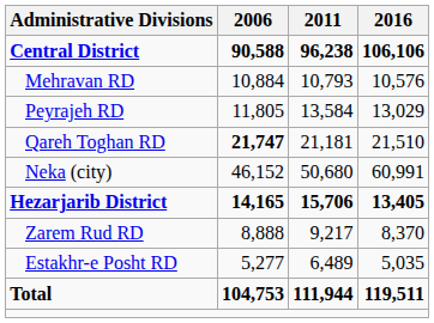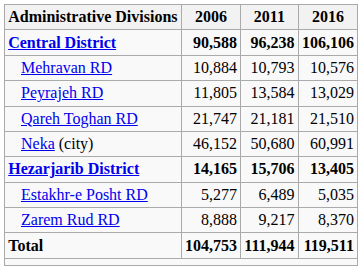 <table class="wikitable">
 <tr>
 <th>Administrative Divisions</th>
 <th>2006</th>
 <th>2011</th>
 <th>2016</th>
 </tr>
 <tr>
 <td><strong><a href='#'>Central District</a></strong></td>
 <td style="text-align: right;"><strong>90,588</strong></td>
 <td style="text-align: right;"><strong>96,238</strong></td>
 <td style="text-align: right;"><strong>106,106</strong></td>
 </tr>
 <tr>
 <td style="padding-left: 1em;"><a href='#'>Mehravan RD</a></td>
 <td style="text-align: right;">10,884</td>
 <td style="text-align: right;">10,793</td>
 <td style="text-align: right;">10,576</td>
 </tr>
 <tr>
 <td style="padding-left: 1em;"><a href='#'>Peyrajeh RD</a></td>
 <td style="text-align: right;">11,805</td>
 <td style="text-align: right;">13,584</td>
 <td style="text-align: right;">13,029</td>
 </tr>
 <tr>
 <td style="padding-left: 1em;"><a href='#'>Qareh Toghan RD</a></td>
-<td style="text-align: right;"><strong>21,747</strong></td>
+<td style="text-align: right;">21,747</td>
 <td style="text-align: right;">21,181</td>
 <td style="text-align: right;">21,510</td>
 </tr>
 <tr>
 <td style="padding-left: 1em;"><a href='#'>Neka</a> (city)</td>
 <td style="text-align: right;">46,152</td>
 <td style="text-align: right;">50,680</td>
 <td style="text-align: right;">60,991</td>
 </tr>
 <tr>
 <td><strong><a href='#'>Hezarjarib District</a></strong></td>
 <td style="text-align: right;"><strong>14,165</strong></td>
 <td style="text-align: right;"><strong>15,706</strong></td>
 <td style="text-align: right;"><strong>13,405</strong></td>
 </tr>
 <tr>
+<td style="padding-left: 1em;"><a href='#'>Estakhr-e Posht RD</a></td>
+<td style="text-align: right;">5,277</td>
+<td style="text-align: right;">6,489</td>
+<td style="text-align: right;">5,035</td>
+</tr>
+<tr>
 <td style="padding-left: 1em;"><a href='#'>Zarem Rud RD</a></td>
 <td style="text-align: right;">8,888</td>
 <td style="text-align: right;">9,217</td>
 <td style="text-align: right;">8,370</td>
-</tr>
-<tr>
-<td style="padding-left: 1em;"><a href='#'>Estakhr-e Posht RD</a></td>
-<td style="text-align: right;">5,277</td>
-<td style="text-align: right;">6,489</td>
-<td style="text-align: right;">5,035</td>
 </tr>
 <tr>
 <td><strong>Total</strong></td>
 <td style="text-align: right;"><strong>104,753</strong></td>
 <td style="text-align: right;"><strong>111,944</strong></td>
 <td style="text-align: right;"><strong>119,511</strong></td>
 </tr>
 <tr>
 <td colspan=4></td>
 </tr>
 </table>
